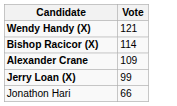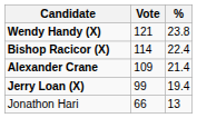 <table class="wikitable">
 <tr>
 <th bgcolor="#DDDDFF" width="170px">Candidate</th>
 <th bgcolor="#DDDDFF" width="40px">Vote</th>
+<th bgcolor="#DDDDFF" width="30px">%</th>
 </tr>
 <tr>
 <td><strong>Wendy Handy (X)</strong></td>
 <td>121</td>
+<td>23.8</td>
 </tr>
 <tr>
 <td><strong>Bishop Racicor (X)</strong></td>
 <td>114</td>
+<td>22.4</td>
 </tr>
 <tr>
 <td><strong>Alexander Crane</strong></td>
 <td>109</td>
+<td>21.4</td>
 </tr>
 <tr>
 <td><strong>Jerry Loan (X)</strong></td>
 <td>99</td>
+<td>19.4</td>
 </tr>
 <tr>
 <td>Jonathon Hari</td>
 <td>66</td>
+<td>13</td>
 </tr>
 </table>
